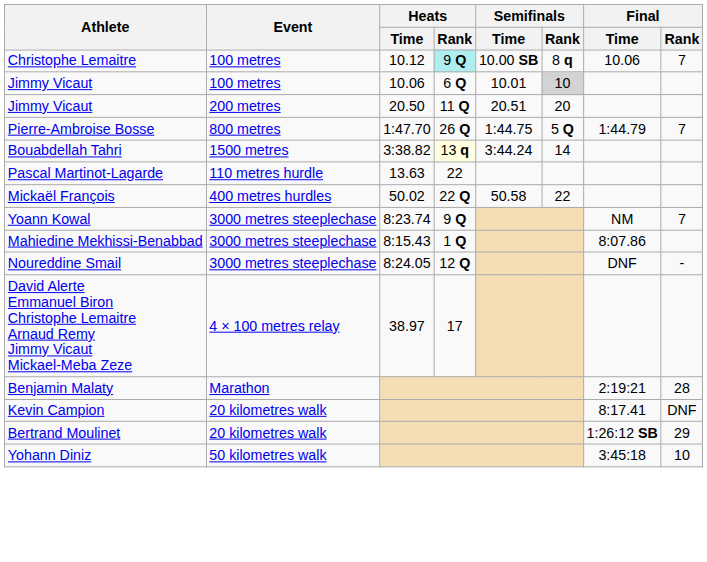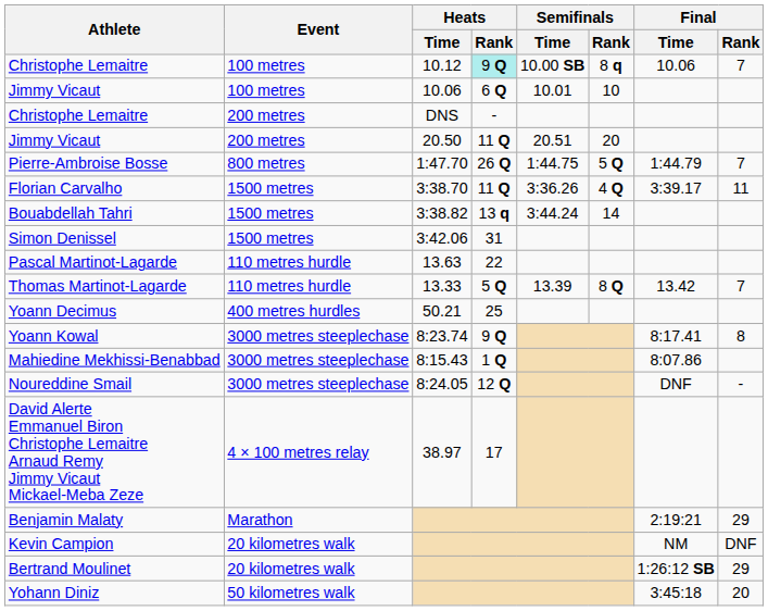 <table class=wikitable style="font-size:90%;">
 <tr>
 <th rowspan="2">Athlete</th>
 <th rowspan="2">Event</th>
 <th colspan="2">Heats</th>
 <th colspan="2">Semifinals</th>
 <th colspan="2">Final</th>
 </tr>
 <tr>
 <th>Time</th>
 <th>Rank</th>
 <th>Time</th>
 <th>Rank</th>
 <th>Time</th>
 <th>Rank</th>
 </tr>
 <tr style="border-top: single;">
 <td><a href='#'>Christophe Lemaitre</a></td>
 <td><a href='#'>100 metres</a></td>
 <td align=center>10.12</td>
 <td align=center style="background: paleturquoise;">9 <strong>Q</strong></td>
 <td align=center>10.00 <strong>SB</strong></td>
 <td align=center>8 <strong>q</strong></td>
 <td align=center>10.06</td>
 <td align=center>7</td>
 </tr>
 <tr style="border-top: single;">
 <td><a href='#'>Jimmy Vicaut</a></td>
 <td><a href='#'>100 metres</a></td>
 <td align=center>10.06</td>
 <td align=center>6 <strong>Q</strong></td>
 <td align=center>10.01</td>
-<td align=center style="background: lightgrey;">10</td>
+<td align=center>10</td>
+<td align=center></td>
+<td align=center></td>
+</tr>
+<tr style="border-top: single;">
+<td><a href='#'>Christophe Lemaitre</a></td>
+<td><a href='#'>200 metres</a></td>
+<td align=center>DNS</td>
+<td align=center>-</td>
+<td align=center></td>
+<td align=center></td>
 <td align=center></td>
 <td align=center></td>
 </tr>
 <tr style="border-top: single;">
 <td><a href='#'>Jimmy Vicaut</a></td>
 <td><a href='#'>200 metres</a></td>
 <td align=center>20.50</td>
 <td align=center>11 <strong>Q</strong></td>
 <td align=center>20.51</td>
 <td align=center>20</td>
 <td align=center></td>
 <td align=center></td>
 </tr>
 <tr style="border-top: single;">
 <td><a href='#'>Pierre-Ambroise Bosse</a></td>
 <td><a href='#'>800 metres</a></td>
 <td align=center>1:47.70</td>
 <td align=center>26 <strong>Q</strong></td>
 <td align=center>1:44.75</td>
 <td align=center>5 <strong>Q</strong></td>
 <td align=center>1:44.79</td>
 <td align=center>7</td>
 </tr>
 <tr style="border-top: single;">
+<td><a href='#'>Florian Carvalho</a></td>
+<td><a href='#'>1500 metres</a></td>
+<td align=center>3:38.70</td>
+<td align=center>11 <strong>Q</strong></td>
+<td align=center>3:36.26</td>
+<td align=center>4 <strong>Q</strong></td>
+<td align=center>3:39.17</td>
+<td align=center>11</td>
+</tr>
+<tr style="border-top: single;">
 <td><a href='#'>Bouabdellah Tahri</a></td>
 <td><a href='#'>1500 metres</a></td>
 <td align=center>3:38.82</td>
-<td align=center style="background: lightyellow;">13 <strong>q</strong></td>
+<td align=center>13 <strong>q</strong></td>
 <td align=center>3:44.24</td>
 <td align=center>14</td>
+<td align=center></td>
+<td align=center></td>
+</tr>
+<tr style="border-top: single;">
+<td><a href='#'>Simon Denissel</a></td>
+<td><a href='#'>1500 metres</a></td>
+<td align=center>3:42.06</td>
+<td align=center>31</td>
+<td align=center></td>
+<td align=center></td>
 <td align=center></td>
 <td align=center></td>
 </tr>
 <tr style="border-top: single;">
 <td><a href='#'>Pascal Martinot-Lagarde</a></td>
 <td><a href='#'>110 metres hurdle</a></td>
 <td align=center>13.63</td>
 <td align=center>22</td>
 <td align=center></td>
 <td align=center></td>
 <td align=center></td>
 <td align=center></td>
 </tr>
 <tr style="border-top: single;">
-<td><a href='#'>Mickaël François</a></td>
+<td><a href='#'>Thomas Martinot-Lagarde</a></td>
+<td><a href='#'>110 metres hurdle</a></td>
+<td align=center>13.33</td>
+<td align=center>5 <strong>Q</strong></td>
+<td align=center>13.39</td>
+<td align=center>8 <strong>Q</strong></td>
+<td align=center>13.42</td>
+<td align=center>7</td>
+</tr>
+<tr style="border-top: single;">
+<td><a href='#'>Yoann Decimus</a></td>
 <td><a href='#'>400 metres hurdles</a></td>
-<td align=center>50.02</td>
-<td align=center>22 <strong>Q</strong></td>
-<td align=center>50.58</td>
-<td align=center>22</td>
+<td align=center>50.21</td>
+<td align=center>25</td>
+<td align=center></td>
+<td align=center></td>
 <td align=center></td>
 <td align=center></td>
 </tr>
 <tr style="border-top: single;">
 <td><a href='#'>Yoann Kowal</a></td>
 <td><a href='#'>3000 metres steeplechase</a></td>
 <td align=center>8:23.74</td>
 <td align=center>9 <strong>Q</strong></td>
 <td colspan= 2 bgcolor="wheat"></td>
-<td align=center>NM</td>
-<td align=center>7</td>
+<td align=center>8:17.41</td>
+<td align=center>8</td>
 </tr>
 <tr style="border-top: single;">
 <td><a href='#'>Mahiedine Mekhissi-Benabbad</a></td>
 <td><a href='#'>3000 metres steeplechase</a></td>
 <td align=center>8:15.43</td>
 <td align=center>1 <strong>Q</strong></td>
 <td colspan= 2 bgcolor="wheat"></td>
 <td align=center>8:07.86</td>
 <td align=center></td>
 </tr>
 <tr style="border-top: single;">
 <td><a href='#'>Noureddine Smail</a></td>
 <td><a href='#'>3000 metres steeplechase</a></td>
 <td align=center>8:24.05</td>
 <td align=center>12 <strong>Q</strong></td>
 <td colspan= 2 bgcolor="wheat"></td>
 <td align=center>DNF</td>
 <td align=center>-</td>
 </tr>
 <tr style="border-top: single;">
 <td><a href='#'>David Alerte</a><br><a href='#'>Emmanuel Biron</a><br><a href='#'>Christophe Lemaitre</a><br><a href='#'>Arnaud Remy</a><br><a href='#'>Jimmy Vicaut</a><br><a href='#'>Mickael-Meba Zeze</a></td>
 <td><a href='#'>4 × 100 metres relay</a></td>
 <td align=center>38.97</td>
 <td align=center>17</td>
 <td colspan= 2 bgcolor="wheat"></td>
 <td align=center></td>
 <td align=center></td>
 </tr>
 <tr style="border-top: single;">
 <td><a href='#'>Benjamin Malaty</a></td>
 <td><a href='#'>Marathon</a></td>
 <td colspan= 4 bgcolor="wheat"></td>
 <td align=center>2:19:21</td>
-<td align=center>28</td>
+<td align=center>29</td>
 </tr>
 <tr style="border-top: single;">
 <td><a href='#'>Kevin Campion</a></td>
 <td><a href='#'>20 kilometres walk</a></td>
 <td colspan= 4 bgcolor="wheat"></td>
-<td align=center>8:17.41</td>
+<td align=center>NM</td>
 <td align=center>DNF</td>
 </tr>
 <tr style="border-top: single;">
 <td><a href='#'>Bertrand Moulinet</a></td>
 <td><a href='#'>20 kilometres walk</a></td>
 <td colspan= 4 bgcolor="wheat"></td>
 <td align=center>1:26:12 <strong>SB</strong></td>
 <td align=center>29</td>
 </tr>
 <tr style="border-top: single;">
 <td><a href='#'>Yohann Diniz</a></td>
 <td><a href='#'>50 kilometres walk</a></td>
 <td colspan= 4 bgcolor="wheat"></td>
 <td align=center>3:45:18</td>
-<td align=center>10</td>
+<td align=center>20</td>
 </tr>
 </table>
